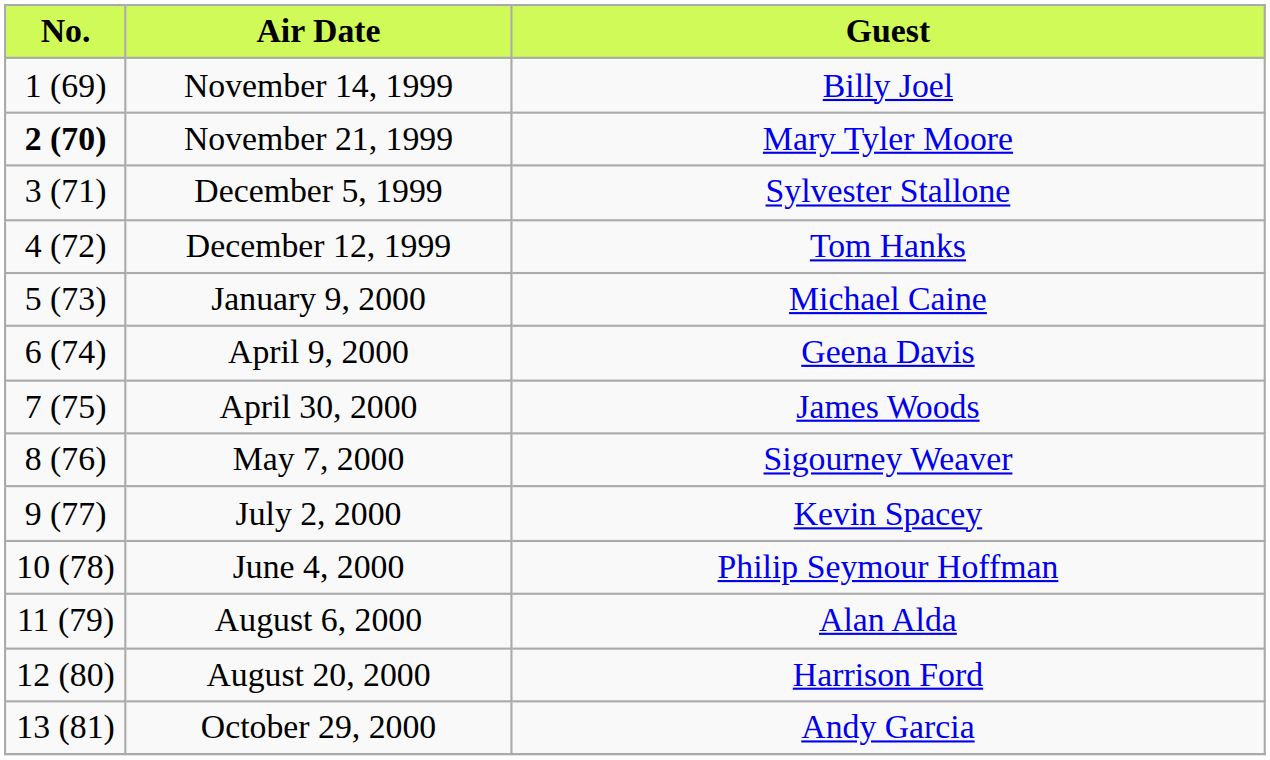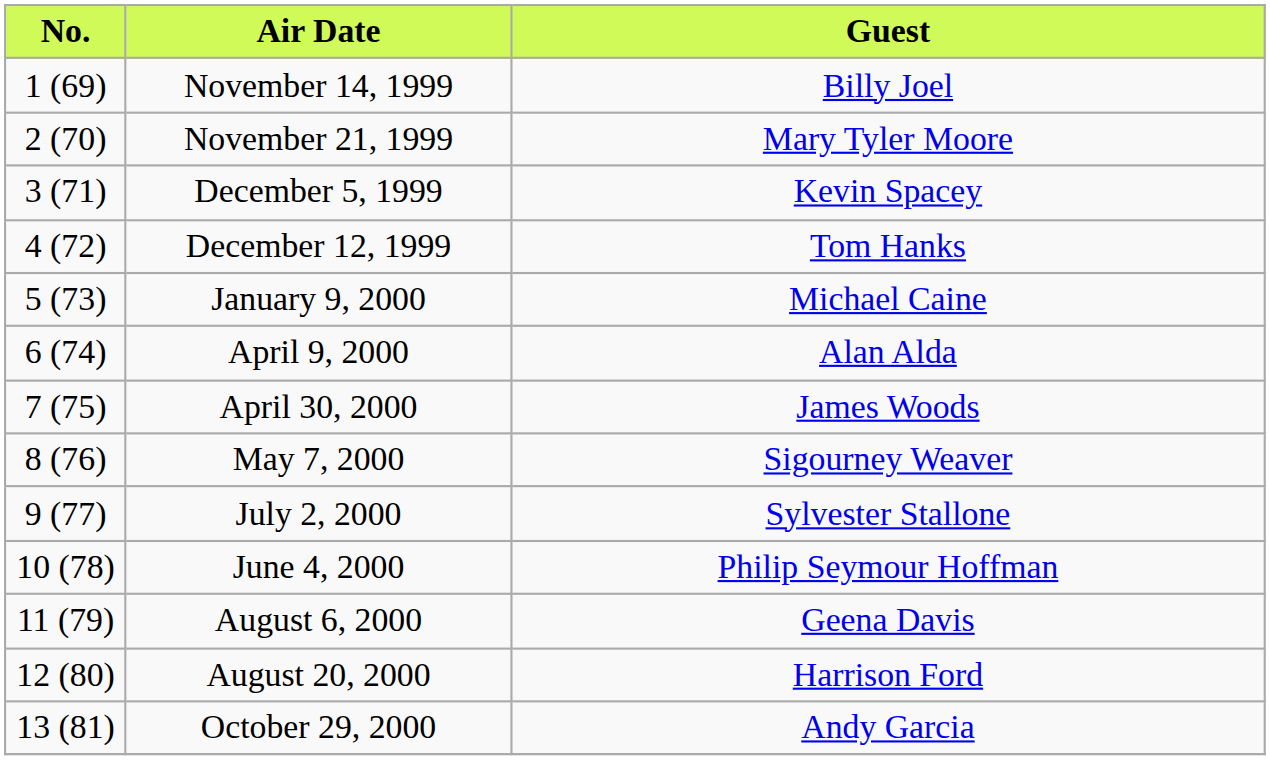 <table class="wikitable" style="text-align:center;">
 <tr>
 <th width="50" style="background:#D0FA58">No.</th>
 <th width="175" style="background:#D0FA58">Air Date</th>
 <th width="350" style="background:#D0FA58">Guest</th>
 </tr>
 <tr>
 <td>1 (69)</td>
 <td>November 14, 1999</td>
 <td><a href='#'>Billy Joel</a></td>
 </tr>
 <tr>
-<td><strong>2 (70)</strong></td>
+<td>2 (70)</td>
 <td>November 21, 1999</td>
 <td><a href='#'>Mary Tyler Moore</a></td>
 </tr>
 <tr>
 <td>3 (71)</td>
 <td>December 5, 1999</td>
-<td><a href='#'>Sylvester Stallone</a></td>
+<td><a href='#'>Kevin Spacey</a></td>
 </tr>
 <tr>
 <td>4 (72)</td>
 <td>December 12, 1999</td>
 <td><a href='#'>Tom Hanks</a></td>
 </tr>
 <tr>
 <td>5 (73)</td>
 <td>January 9, 2000</td>
 <td><a href='#'>Michael Caine</a></td>
 </tr>
 <tr>
 <td>6 (74)</td>
 <td>April 9, 2000</td>
-<td><a href='#'>Geena Davis</a></td>
+<td><a href='#'>Alan Alda</a></td>
 </tr>
 <tr>
 <td>7 (75)</td>
 <td>April 30, 2000</td>
 <td><a href='#'>James Woods</a></td>
 </tr>
 <tr>
 <td>8 (76)</td>
 <td>May 7, 2000</td>
 <td><a href='#'>Sigourney Weaver</a></td>
 </tr>
 <tr>
 <td>9 (77)</td>
 <td>July 2, 2000</td>
-<td><a href='#'>Kevin Spacey</a></td>
+<td><a href='#'>Sylvester Stallone</a></td>
 </tr>
 <tr>
 <td>10 (78)</td>
 <td>June 4, 2000</td>
 <td><a href='#'>Philip Seymour Hoffman</a></td>
 </tr>
 <tr>
 <td>11 (79)</td>
 <td>August 6, 2000</td>
-<td><a href='#'>Alan Alda</a></td>
+<td><a href='#'>Geena Davis</a></td>
 </tr>
 <tr>
 <td>12 (80)</td>
 <td>August 20, 2000</td>
 <td><a href='#'>Harrison Ford</a></td>
 </tr>
 <tr>
 <td>13 (81)</td>
 <td>October 29, 2000</td>
 <td><a href='#'>Andy Garcia</a></td>
 </tr>
 <tr>
 </tr>
 </table>
